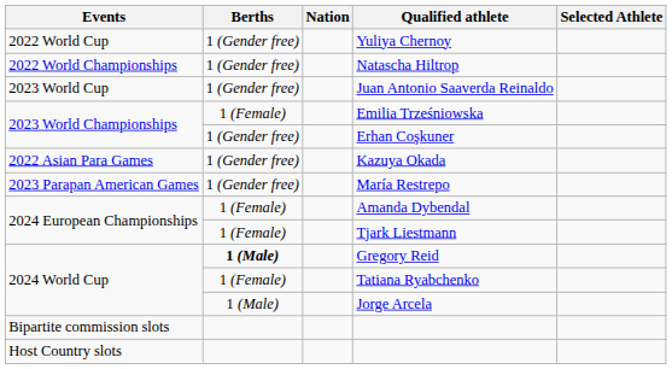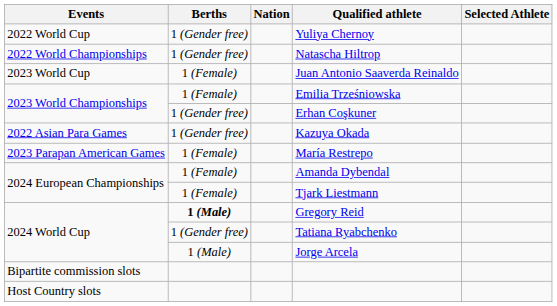 <table class="wikitable">
 <tr>
 <th>Events</th>
 <th>Berths</th>
 <th>Nation</th>
 <th>Qualified athlete</th>
 <th>Selected Athlete</th>
 </tr>
 <tr>
 <td>2022 World Cup</td>
 <td align=center>1 <em>(Gender free)</em></td>
 <td></td>
 <td><a href='#'>Yuliya Chernoy</a></td>
 <td></td>
 </tr>
 <tr>
 <td><a href='#'>2022 World Championships</a></td>
 <td align=center>1 <em>(Gender free)</em></td>
 <td></td>
 <td><a href='#'>Natascha Hiltrop</a></td>
 <td></td>
 </tr>
 <tr>
 <td>2023 World Cup</td>
-<td align=center>1 <em>(Gender free)</em></td>
+<td align=center>1 <em>(Female)</em></td>
 <td></td>
 <td><a href='#'>Juan Antonio Saaverda Reinaldo</a></td>
 <td></td>
 </tr>
 <tr>
 <td rowspan="2"><a href='#'>2023 World Championships</a></td>
 <td align=center>1 <em>(Female)</em></td>
 <td></td>
 <td><a href='#'>Emilia Trześniowska</a></td>
 <td></td>
 </tr>
 <tr>
 <td align=center>1 <em>(Gender free)</em></td>
 <td></td>
 <td><a href='#'>Erhan Coşkuner</a></td>
 <td></td>
 </tr>
 <tr>
 <td><a href='#'>2022 Asian Para Games</a></td>
 <td align=center>1 <em>(Gender free)</em></td>
 <td></td>
 <td><a href='#'>Kazuya Okada</a></td>
 <td></td>
 </tr>
 <tr>
 <td><a href='#'>2023 Parapan American Games</a></td>
-<td align=center>1 <em>(Gender free)</em></td>
+<td align=center>1 <em>(Female)</em></td>
 <td></td>
 <td><a href='#'>María Restrepo</a></td>
 <td></td>
 </tr>
 <tr>
 <td rowspan="2">2024 European Championships</td>
 <td align=center>1 <em>(Female)</em></td>
 <td></td>
 <td><a href='#'>Amanda Dybendal</a></td>
 <td></td>
 </tr>
 <tr>
 <td align=center>1 <em>(Female)</em></td>
 <td></td>
 <td><a href='#'>Tjark Liestmann</a></td>
 <td></td>
 </tr>
 <tr>
 <td rowspan="3">2024 World Cup</td>
 <td align=center><strong>1 <em>(Male)</em></strong></td>
 <td></td>
 <td><a href='#'>Gregory Reid</a></td>
 <td></td>
 </tr>
 <tr>
-<td align=center>1 <em>(Female)</em></td>
+<td align=center>1 <em>(Gender free)</em></td>
 <td></td>
 <td><a href='#'>Tatiana Ryabchenko</a></td>
 <td></td>
 </tr>
 <tr>
 <td align=center>1 <em>(Male)</em></td>
 <td></td>
 <td><a href='#'>Jorge Arcela</a></td>
 <td></td>
 </tr>
 <tr>
 <td>Bipartite commission slots</td>
 <td></td>
 <td></td>
 <td></td>
 <td></td>
 </tr>
 <tr>
 <td>Host Country slots</td>
 <td></td>
 <td></td>
 <td></td>
 <td></td>
 </tr>
 </table>
